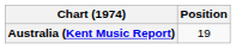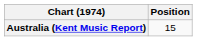 <table class="wikitable plainrowheaders" style="text-align:center">
 <tr>
 <th>Chart (1974)</th>
 <th>Position</th>
 </tr>
 <tr>
 <th scope="row">Australia (<a href='#'>Kent Music Report</a>)</th>
-<td>19</td>
+<td>15</td>
 </tr>
 </table>
